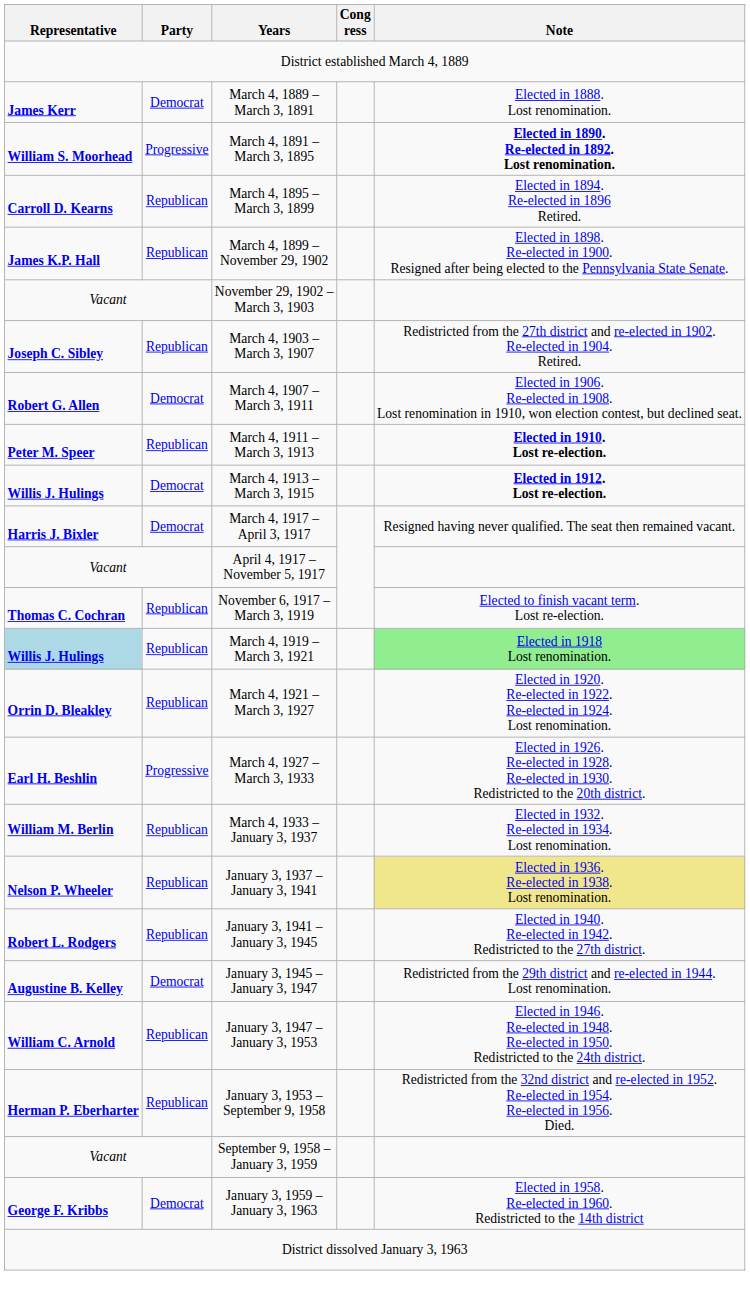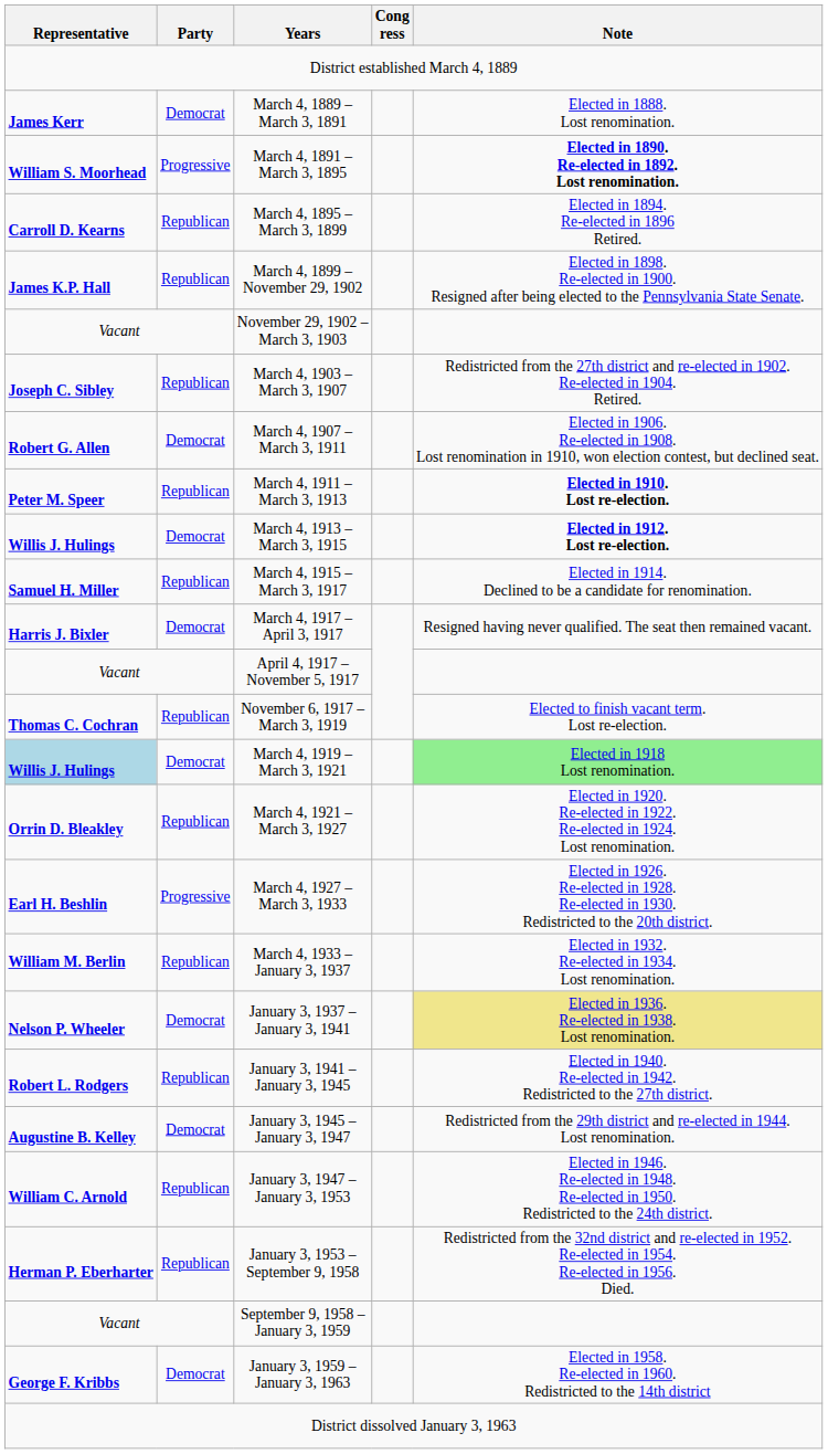 <table class=wikitable style="text-align:center">
 <tr valign=bottom>
 <th>Representative</th>
 <th>Party</th>
 <th>Years</th>
 <th>Cong<br>ress</th>
 <th>Note</th>
 </tr>
 <tr style="height:3em">
 <td colspan="5">District established March 4, 1889</td>
 </tr>
 <tr style="height:3em">
 <td nowrap align=left><br><strong><a href='#'>James Kerr</a></strong><br></td>
 <td><a href='#'>Democrat</a></td>
 <td>March 4, 1889 – <br> March 3, 1891</td>
 <td></td>
 <td><a href='#'>Elected in 1888</a>.<br>Lost renomination.</td>
 </tr>
 <tr style="height:3em">
 <td nowrap align=left><br><strong><a href='#'>William S. Moorhead</a></strong><br></td>
 <td><a href='#'>Progressive</a></td>
 <td>March 4, 1891 – <br> March 3, 1895</td>
 <td></td>
 <td><strong><a href='#'>Elected in 1890</a>.<br><a href='#'>Re-elected in 1892</a>.<br>Lost renomination.</strong></td>
 </tr>
 <tr style="height:3em">
 <td nowrap align=left><br><strong><a href='#'>Carroll D. Kearns</a></strong><br></td>
 <td><a href='#'>Republican</a></td>
 <td>March 4, 1895 – <br> March 3, 1899</td>
 <td></td>
 <td><a href='#'>Elected in 1894</a>.<br><a href='#'>Re-elected in 1896</a><br>Retired.</td>
 </tr>
 <tr style="height:3em">
 <td nowrap align=left><br><strong><a href='#'>James K.P. Hall</a></strong><br></td>
 <td><a href='#'>Republican</a></td>
 <td>March 4, 1899 – <br> November 29, 1902</td>
 <td></td>
 <td><a href='#'>Elected in 1898</a>.<br><a href='#'>Re-elected in 1900</a>.<br>Resigned after being elected to the <a href='#'>Pennsylvania State Senate</a>.</td>
 </tr>
 <tr style="height:3em">
 <td colspan=2><em>Vacant</em></td>
 <td>November 29, 1902 – <br> March 3, 1903</td>
 <td></td>
 <td></td>
 </tr>
 <tr style="height:3em">
 <td nowrap align=left><br><strong><a href='#'>Joseph C. Sibley</a></strong><br></td>
 <td><a href='#'>Republican</a></td>
 <td>March 4, 1903 – <br> March 3, 1907</td>
 <td></td>
 <td>Redistricted from the <a href='#'>27th district</a> and <a href='#'>re-elected in 1902</a>.<br><a href='#'>Re-elected in 1904</a>.<br> Retired.</td>
 </tr>
 <tr style="height:3em">
 <td nowrap align=left><br><strong><a href='#'>Robert G. Allen</a></strong><br></td>
 <td><a href='#'>Democrat</a></td>
 <td>March 4, 1907 – <br> March 3, 1911</td>
 <td></td>
 <td><a href='#'>Elected in 1906</a>.<br><a href='#'>Re-elected in 1908</a>.<br>Lost renomination in 1910, won election contest, but declined seat.</td>
 </tr>
 <tr style="height:3em">
 <td nowrap align=left><br><strong><a href='#'>Peter M. Speer</a></strong><br></td>
 <td><a href='#'>Republican</a></td>
 <td>March 4, 1911 – <br> March 3, 1913</td>
 <td></td>
 <td><strong><a href='#'>Elected in 1910</a>.<br>Lost re-election.</strong></td>
 </tr>
 <tr style="height:3em">
 <td nowrap align=left><br><strong><a href='#'>Willis J. Hulings</a></strong><br></td>
 <td><a href='#'>Democrat</a></td>
 <td>March 4, 1913 – <br> March 3, 1915</td>
 <td></td>
 <td><strong><a href='#'>Elected in 1912</a>.<br>Lost re-election.</strong></td>
 </tr>
 <tr style="height:3em">
+<td nowrap align=left><br><strong><a href='#'>Samuel H. Miller</a></strong><br></td>
+<td><a href='#'>Republican</a></td>
+<td>March 4, 1915 – <br> March 3, 1917</td>
+<td></td>
+<td><a href='#'>Elected in 1914</a>.<br>Declined to be a candidate for renomination.</td>
+</tr>
+<tr style="height:3em">
 <td nowrap align=left><br><strong><a href='#'>Harris J. Bixler</a></strong><br></td>
 <td><a href='#'>Democrat</a></td>
 <td>March 4, 1917 – <br> April 3, 1917</td>
 <td rowspan=3></td>
 <td>Resigned having never qualified.  The seat then remained vacant.</td>
 </tr>
 <tr style="height:3em">
 <td colspan=2><em>Vacant</em></td>
 <td>April 4, 1917 – <br> November 5, 1917</td>
 <td></td>
 </tr>
 <tr style="height:3em">
 <td nowrap align=left> <br> <strong><a href='#'>Thomas C. Cochran</a></strong><br></td>
 <td><a href='#'>Republican</a></td>
 <td>November 6, 1917 – <br> March 3, 1919</td>
 <td><a href='#'>Elected to finish vacant term</a>.<br>Lost re-election.</td>
 </tr>
 <tr style="height:3em">
 <td nowrap align=left style="background: lightblue;"><br><strong><a href='#'>Willis J. Hulings</a></strong><br></td>
-<td><a href='#'>Republican</a></td>
+<td><a href='#'>Democrat</a></td>
 <td>March 4, 1919 – <br> March 3, 1921</td>
 <td></td>
 <td style="background: lightgreen;"><a href='#'>Elected in 1918</a><br>Lost renomination.</td>
 </tr>
 <tr style="height:3em">
 <td nowrap align=left><br><strong><a href='#'>Orrin D. Bleakley</a></strong> <br></td>
 <td><a href='#'>Republican</a></td>
 <td>March 4, 1921 – <br> March 3, 1927</td>
 <td></td>
 <td><a href='#'>Elected in 1920</a>.<br><a href='#'>Re-elected in 1922</a>.<br><a href='#'>Re-elected in 1924</a>.<br>Lost renomination.</td>
 </tr>
 <tr style="height:3em">
 <td nowrap align=left><br><strong><a href='#'>Earl H. Beshlin</a></strong><br></td>
 <td><a href='#'>Progressive</a></td>
 <td>March 4, 1927 – <br> March 3, 1933</td>
 <td></td>
 <td><a href='#'>Elected in 1926</a>.<br><a href='#'>Re-elected in 1928</a>.<br><a href='#'>Re-elected in 1930</a>.<br>Redistricted to the <a href='#'>20th district</a>.</td>
 </tr>
 <tr style="height:3em">
 <td nowrap align=left><strong><a href='#'>William M. Berlin</a></strong><br></td>
 <td><a href='#'>Republican</a></td>
 <td>March 4, 1933 – <br> January 3, 1937</td>
 <td></td>
 <td><a href='#'>Elected in 1932</a>.<br><a href='#'>Re-elected in 1934</a>.<br>Lost renomination.</td>
 </tr>
 <tr style="height:3em">
 <td nowrap align=left><br><strong><a href='#'>Nelson P. Wheeler</a></strong><br></td>
-<td><a href='#'>Republican</a></td>
+<td><a href='#'>Democrat</a></td>
 <td>January 3, 1937 – <br> January 3, 1941</td>
 <td></td>
 <td style="background: khaki;"><a href='#'>Elected in 1936</a>.<br><a href='#'>Re-elected in 1938</a>.<br>Lost renomination.</td>
 </tr>
 <tr style="height:3em">
 <td nowrap align=left> <br> <strong><a href='#'>Robert L. Rodgers</a></strong><br></td>
 <td><a href='#'>Republican</a></td>
 <td>January 3, 1941 – <br> January 3, 1945</td>
 <td></td>
 <td><a href='#'>Elected in 1940</a>.<br><a href='#'>Re-elected in 1942</a>.<br>Redistricted to the <a href='#'>27th district</a>.</td>
 </tr>
 <tr style="height:3em">
 <td nowrap align=left><br><strong><a href='#'>Augustine B. Kelley</a></strong><br></td>
 <td><a href='#'>Democrat</a></td>
 <td>January 3, 1945 – <br> January 3, 1947</td>
 <td></td>
 <td>Redistricted from the <a href='#'>29th district</a> and <a href='#'>re-elected in 1944</a>.<br>Lost renomination.</td>
 </tr>
 <tr style="height:3em">
 <td nowrap align=left><br><strong><a href='#'>William C. Arnold</a></strong><br></td>
 <td><a href='#'>Republican</a></td>
 <td>January 3, 1947 – <br> January 3, 1953</td>
 <td></td>
 <td><a href='#'>Elected in 1946</a>.<br><a href='#'>Re-elected in 1948</a>.<br><a href='#'>Re-elected in 1950</a>.<br>Redistricted to the <a href='#'>24th district</a>.</td>
 </tr>
 <tr style="height:3em">
 <td nowrap align=left><br><strong><a href='#'>Herman P. Eberharter</a></strong><br></td>
 <td><a href='#'>Republican</a></td>
 <td>January 3, 1953 – <br> September 9, 1958</td>
 <td></td>
 <td>Redistricted from the <a href='#'>32nd district</a> and <a href='#'>re-elected in 1952</a>.<br><a href='#'>Re-elected in 1954</a>.<br><a href='#'>Re-elected in 1956</a>.<br>Died.</td>
 </tr>
 <tr style="height:3em">
 <td colspan=2><em>Vacant</em></td>
 <td nowrap>September 9, 1958 – <br> January 3, 1959</td>
 <td></td>
 <td></td>
 </tr>
 <tr style="height:3em">
 <td nowrap align=left><br><strong><a href='#'>George F. Kribbs</a></strong><br></td>
 <td><a href='#'>Democrat</a></td>
 <td>January 3, 1959 – <br> January 3, 1963</td>
 <td></td>
 <td><a href='#'>Elected in 1958</a>.<br><a href='#'>Re-elected in 1960</a>.<br>Redistricted to the <a href='#'>14th district</a></td>
 </tr>
 <tr style="height:3em">
 <td colspan="5">District dissolved January 3, 1963</td>
 </tr>
 </table>
